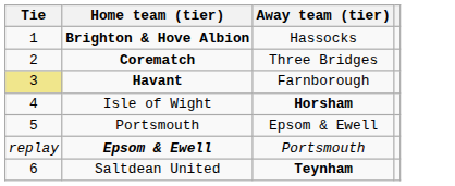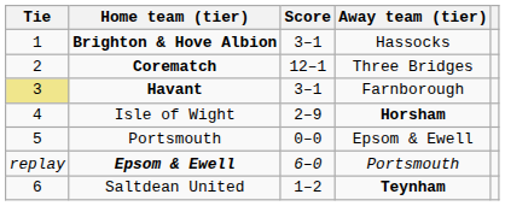 <table class="wikitable" style="text-align:center; font-size:85%">
 <tr>
 <th>Tie</th>
 <th>Home team (tier)</th>
+<th>Score</th>
 <th>Away team (tier)</th>
 <th></th>
 </tr>
 <tr>
 <td align="center">1</td>
 <td><strong>Brighton & Hove Albion</strong></td>
+<td align="center">3–1</td>
 <td>Hassocks</td>
 <td></td>
 </tr>
 <tr>
 <td align="center">2</td>
 <td><strong>Corematch</strong></td>
+<td align="center">12–1</td>
 <td>Three Bridges</td>
 <td></td>
 </tr>
 <tr>
 <td align="center" style="background: khaki;">3</td>
 <td><strong>Havant</strong></td>
+<td align="center">3–1</td>
 <td>Farnborough</td>
 <td></td>
 </tr>
 <tr>
 <td align="center">4</td>
 <td>Isle of Wight</td>
+<td align="center">2–9</td>
 <td><strong>Horsham</strong></td>
 <td></td>
 </tr>
 <tr>
 <td align="center">5</td>
 <td>Portsmouth</td>
+<td align="center">0–0 </td>
 <td>Epsom & Ewell</td>
 <td></td>
 </tr>
 <tr>
 <td align="center"><em>replay</em></td>
 <td><strong><em>Epsom & Ewell</em></strong></td>
+<td align="center"><em>6–0</em></td>
 <td><em>Portsmouth</em></td>
 <td></td>
 </tr>
 <tr>
 <td align="center">6</td>
 <td>Saltdean United</td>
+<td align="center">1–2</td>
 <td><strong>Teynham</strong></td>
 <td></td>
 </tr>
 </table>
